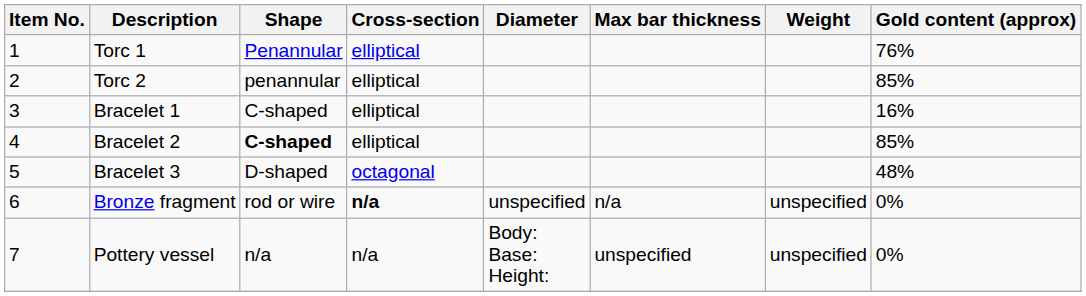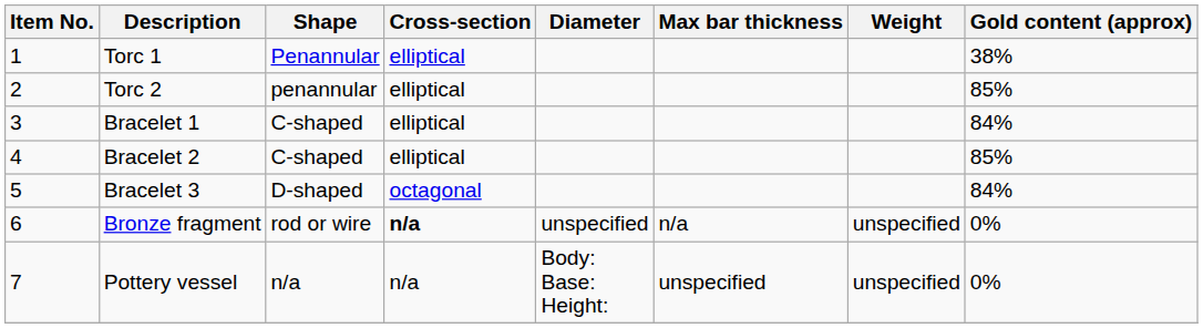 <table class="wikitable">
 <tr>
 <th>Item No.</th>
 <th>Description</th>
 <th>Shape</th>
 <th>Cross-section</th>
 <th>Diameter</th>
 <th>Max bar thickness</th>
 <th>Weight</th>
 <th>Gold content (approx)</th>
 </tr>
 <tr>
 <td>1</td>
 <td>Torc 1</td>
 <td><a href='#'>Penannular</a></td>
 <td><a href='#'>elliptical</a></td>
 <td></td>
 <td></td>
 <td></td>
-<td>76%</td>
+<td>38%</td>
 </tr>
 <tr>
 <td>2</td>
 <td>Torc 2</td>
 <td>penannular</td>
 <td>elliptical</td>
 <td></td>
 <td></td>
 <td></td>
 <td>85%</td>
 </tr>
 <tr>
 <td>3</td>
 <td>Bracelet 1</td>
 <td>C-shaped</td>
 <td>elliptical</td>
 <td></td>
 <td></td>
 <td></td>
-<td>16%</td>
+<td>84%</td>
 </tr>
 <tr>
 <td>4</td>
 <td>Bracelet 2</td>
-<td><strong>C-shaped</strong></td>
+<td>C-shaped</td>
 <td>elliptical</td>
 <td></td>
 <td></td>
 <td></td>
 <td>85%</td>
 </tr>
 <tr>
 <td>5</td>
 <td>Bracelet 3</td>
 <td>D-shaped</td>
 <td><a href='#'>octagonal</a></td>
 <td></td>
 <td></td>
 <td></td>
-<td>48%</td>
+<td>84%</td>
 </tr>
 <tr>
 <td>6</td>
 <td><a href='#'>Bronze</a> fragment</td>
 <td>rod or wire</td>
 <td><strong>n/a</strong></td>
 <td>unspecified</td>
 <td>n/a</td>
 <td>unspecified</td>
 <td>0%</td>
 </tr>
 <tr>
 <td>7</td>
 <td>Pottery vessel</td>
 <td>n/a</td>
 <td>n/a</td>
 <td>Body: <br>Base: <br>Height: </td>
 <td>unspecified</td>
 <td>unspecified</td>
 <td>0%</td>
 </tr>
 <tr>
 </tr>
 </table>
